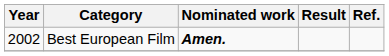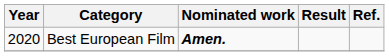 <table class="wikitable sortable">
 <tr>
 <th>Year</th>
 <th>Category</th>
 <th>Nominated work</th>
 <th>Result</th>
 <th>Ref.</th>
 </tr>
 <tr>
-<td>2002</td>
+<td>2020</td>
 <td>Best European Film</td>
 <td><strong><em>Amen.</em></strong></td>
 <td></td>
 <td></td>
 </tr>
 <tr>
 </tr>
 </table>
